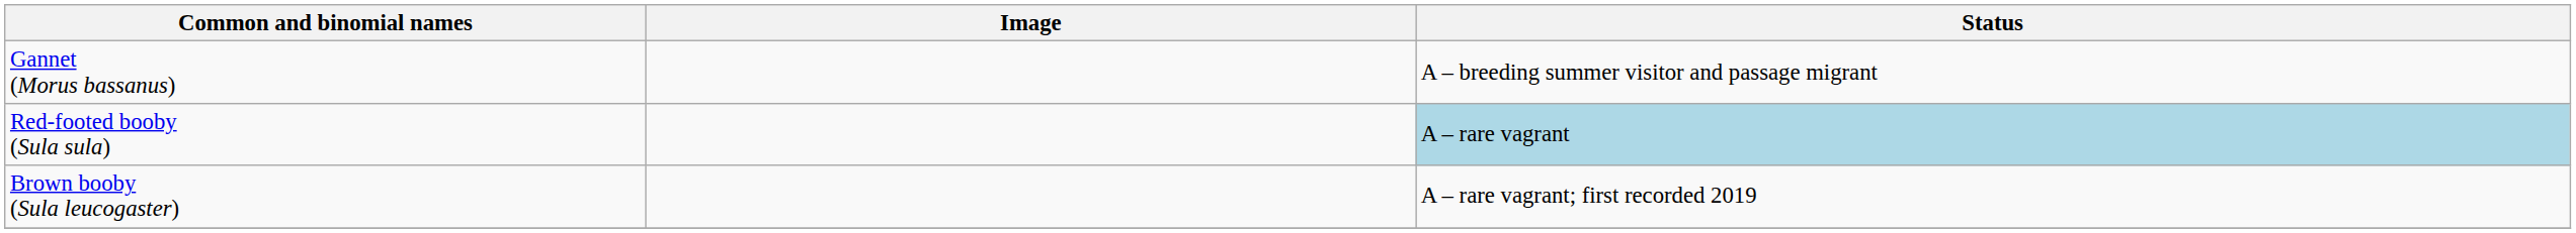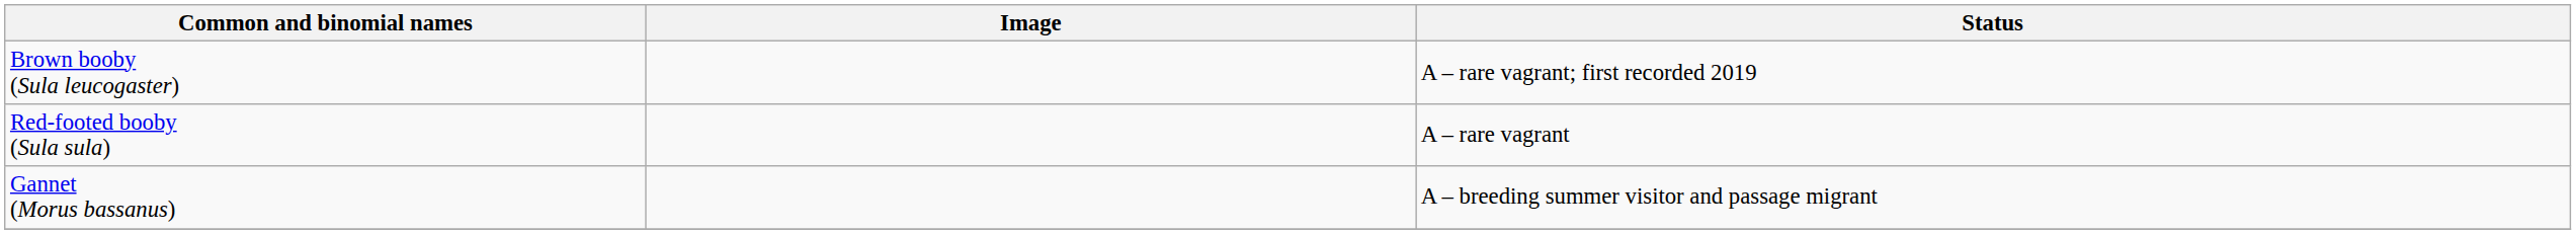 <table width=90% class="wikitable">
 <tr>
 <th width=25%>Common and binomial names</th>
 <th width=30%>Image</th>
 <th width=45%>Status</th>
 </tr>
 <tr>
+<td><a href='#'>Brown booby</a><br>(<em>Sula leucogaster</em>)</td>
+<td></td>
+<td>A – rare vagrant; first recorded 2019</td>
+</tr>
+<tr>
+<td><a href='#'>Red-footed booby</a><br>(<em>Sula sula</em>)</td>
+<td></td>
+<td>A – rare vagrant</td>
+</tr>
+<tr>
 <td><a href='#'>Gannet</a><br>(<em>Morus bassanus</em>)</td>
 <td></td>
 <td>A – breeding summer visitor and passage migrant</td>
 </tr>
 <tr>
-<td><a href='#'>Red-footed booby</a><br>(<em>Sula sula</em>)</td>
-<td></td>
-<td style="background: lightblue;">A – rare vagrant</td>
-</tr>
-<tr>
-<td><a href='#'>Brown booby</a><br>(<em>Sula leucogaster</em>)</td>
-<td></td>
-<td>A – rare vagrant; first recorded 2019</td>
-</tr>
-<tr>
 </tr>
 </table>
